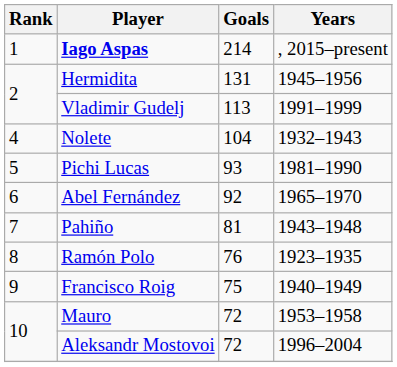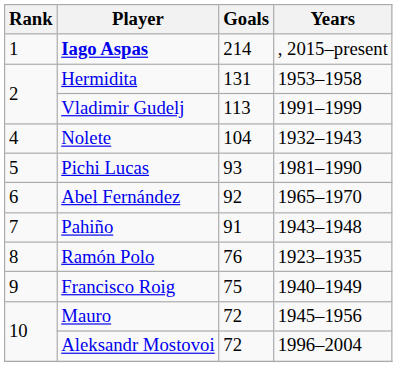 <table class="wikitable">
 <tr>
 <th>Rank</th>
 <th>Player</th>
 <th>Goals</th>
 <th>Years</th>
 </tr>
 <tr>
 <td>1</td>
 <td> <strong><a href='#'>Iago Aspas</a></strong></td>
 <td>214</td>
 <td>, 2015–present</td>
 </tr>
 <tr>
 <td rowspan=2>2</td>
 <td> <a href='#'>Hermidita</a></td>
 <td>131</td>
-<td>1945–1956</td>
+<td>1953–1958</td>
 </tr>
 <tr>
 <td> <a href='#'>Vladimir Gudelj</a></td>
 <td>113</td>
 <td>1991–1999</td>
 </tr>
 <tr>
 <td>4</td>
 <td> <a href='#'>Nolete</a></td>
 <td>104</td>
 <td>1932–1943</td>
 </tr>
 <tr>
 <td>5</td>
 <td> <a href='#'>Pichi Lucas</a></td>
 <td>93</td>
 <td>1981–1990</td>
 </tr>
 <tr>
 <td>6</td>
 <td> <a href='#'>Abel Fernández</a></td>
 <td>92</td>
 <td>1965–1970</td>
 </tr>
 <tr>
 <td>7</td>
 <td> <a href='#'>Pahiño</a></td>
-<td>81</td>
+<td>91</td>
 <td>1943–1948</td>
 </tr>
 <tr>
 <td>8</td>
 <td> <a href='#'>Ramón Polo</a></td>
 <td>76</td>
 <td>1923–1935</td>
 </tr>
 <tr>
 <td>9</td>
 <td> <a href='#'>Francisco Roig</a></td>
 <td>75</td>
 <td>1940–1949</td>
 </tr>
 <tr>
 <td rowspan=2>10</td>
 <td> <a href='#'>Mauro</a></td>
 <td>72</td>
-<td>1953–1958</td>
+<td>1945–1956</td>
 </tr>
 <tr>
 <td> <a href='#'>Aleksandr Mostovoi</a></td>
 <td>72</td>
 <td>1996–2004</td>
 </tr>
 <tr>
 </tr>
 </table>
